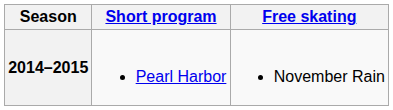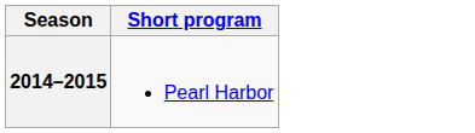 <table class=wikitable style=text-align:center>
 <tr>
 <th>Season</th>
 <th><a href='#'>Short program</a></th>
-<th><a href='#'>Free skating</a></th>
 </tr>
 <tr>
 <th>2014–2015</th>
 <td><br><ul><li><a href='#'>Pearl Harbor</a> <br></li></ul></td>
-<td><br><ul><li>November Rain <br></li></ul></td>
 </tr>
 </table>
